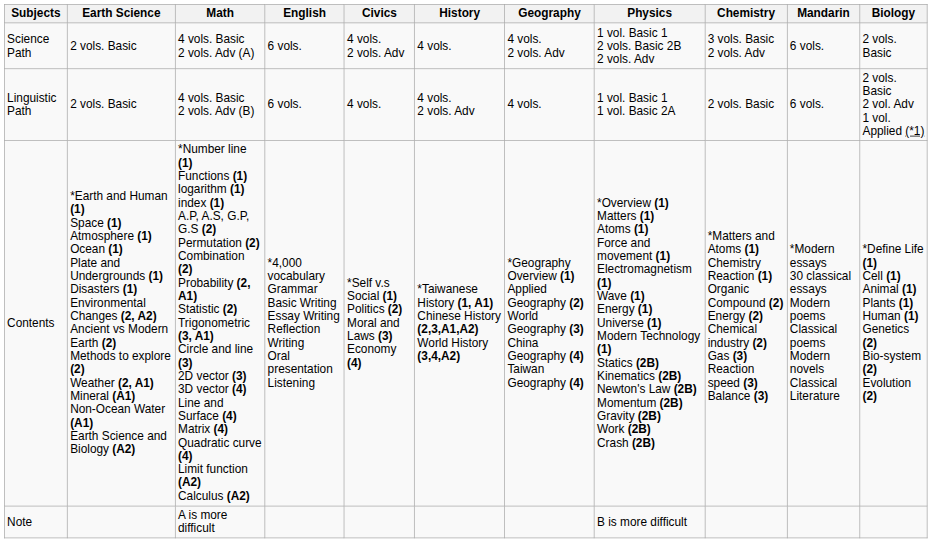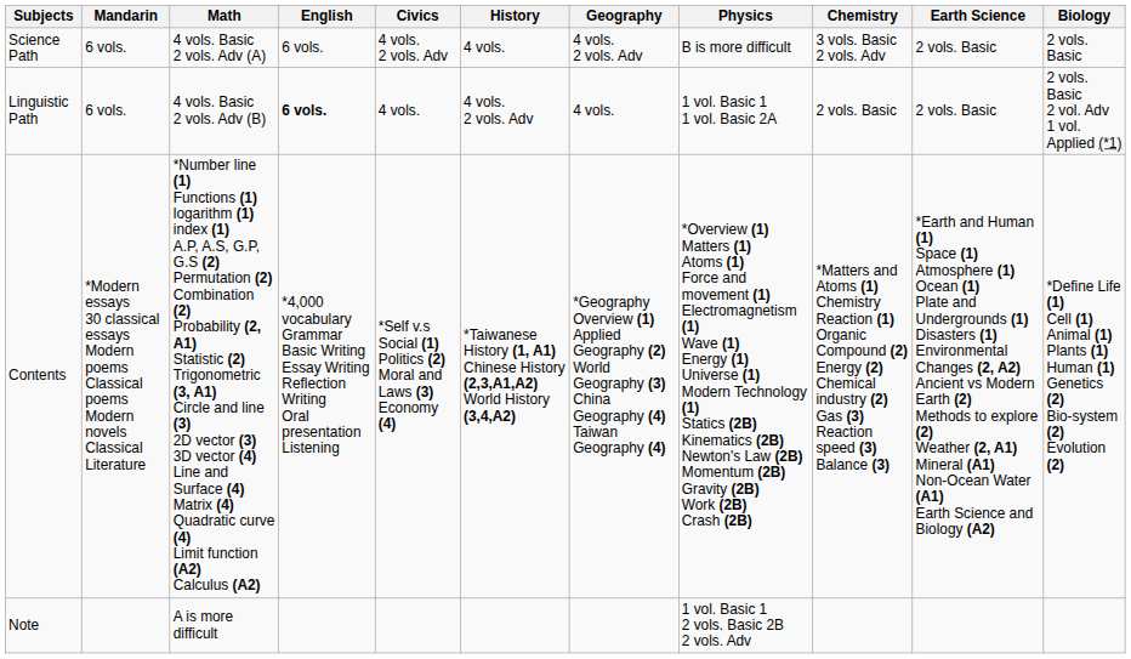 <table class="wikitable">
 <tr>
 <th>Subjects</th>
-<th>Earth Science</th>
+<th>Mandarin</th>
 <th>Math</th>
 <th>English</th>
 <th>Civics</th>
 <th>History</th>
 <th>Geography</th>
 <th>Physics</th>
 <th>Chemistry</th>
-<th>Mandarin</th>
+<th>Earth Science</th>
 <th>Biology</th>
 </tr>
 <tr>
 <td>Science Path</td>
-<td>2 vols. Basic</td>
+<td>6 vols.</td>
 <td>4 vols. Basic<br>2 vols. Adv (A)</td>
 <td>6 vols.</td>
 <td>4 vols.<br>2 vols. Adv</td>
 <td>4 vols.</td>
 <td>4 vols.<br>2 vols. Adv</td>
-<td>1 vol. Basic 1<br>2 vols. Basic 2B<br>2 vols. Adv</td>
+<td>B is more difficult</td>
 <td>3 vols. Basic<br>2 vols. Adv</td>
-<td>6 vols.</td>
+<td>2 vols. Basic</td>
 <td>2 vols. Basic</td>
 </tr>
 <tr>
 <td>Linguistic Path</td>
-<td>2 vols. Basic</td>
+<td>6 vols.</td>
 <td>4 vols. Basic<br>2 vols. Adv (B)</td>
-<td>6 vols.</td>
+<td><strong>6 vols.</strong></td>
 <td>4 vols.</td>
 <td>4 vols.<br>2 vols. Adv</td>
 <td>4 vols.</td>
 <td>1 vol. Basic 1<br>1 vol. Basic 2A</td>
 <td>2 vols. Basic</td>
-<td>6 vols.</td>
+<td>2 vols. Basic</td>
 <td>2 vols. Basic<br>2 vol. Adv<br>1 vol. Applied <u>(*1)</u></td>
 </tr>
 <tr>
 <td>Contents</td>
-<td>*Earth and Human <strong>(1)</strong><br>Space <strong>(1)</strong><br>Atmosphere <strong>(1)</strong><br>Ocean <strong>(1)</strong><br>Plate and Undergrounds <strong>(1)</strong><br>Disasters <strong>(1)</strong><br>Environmental Changes <strong>(2, A2)</strong><br>Ancient vs Modern Earth <strong>(2)</strong><br>Methods to explore <strong>(2)</strong><br>Weather <strong>(2, A1)</strong><br>Mineral <strong>(A1)</strong><br>Non-Ocean Water <strong>(A1)</strong><br>Earth Science and Biology <strong>(A2)</strong><br></td>
+<td>*Modern essays<br>30 classical essays<br>Modern poems<br>Classical poems<br>Modern novels<br>Classical Literature</td>
 <td>*Number line <strong>(1)</strong><br>Functions <strong>(1)</strong><br>logarithm <strong>(1)</strong><br>index <strong>(1)</strong><br>A.P, A.S, G.P, G.S  <strong>(2)</strong><br>Permutation <strong>(2)</strong><br>Combination <strong>(2)</strong><br>Probability <strong>(2, A1)</strong><br>Statistic <strong>(2)</strong><br>Trigonometric <strong>(3, A1)</strong><br>Circle and line <strong>(3)</strong><br>2D vector <strong>(3)</strong><br>3D vector <strong>(4)</strong><br>Line and Surface <strong>(4)</strong><br>Matrix <strong>(4)</strong><br>Quadratic curve <strong>(4)</strong><br>Limit function <strong>(A2)</strong><br>Calculus <strong>(A2)</strong><br></td>
 <td>*4,000 vocabulary<br>Grammar<br>Basic Writing<br>Essay Writing<br>Reflection Writing<br>Oral presentation<br>Listening</td>
 <td>*Self v.s Social <strong>(1)</strong><br>Politics <strong>(2)</strong><br>Moral and Laws <strong>(3)</strong><br>Economy <strong>(4)</strong><br></td>
 <td>*Taiwanese History <strong>(1, A1)</strong><br>Chinese History<br><strong>(2,3,A1,A2)</strong><br>World History<br><strong>(3,4,A2)</strong></td>
 <td>*Geography Overview <strong>(1)</strong><br>Applied Geography <strong>(2)</strong><br>World Geography <strong>(3)</strong><br>China Geography <strong>(4)</strong><br>Taiwan Geography <strong>(4)</strong></td>
 <td>*Overview <strong>(1)</strong><br>Matters <strong>(1)</strong><br>Atoms <strong>(1)</strong><br>Force and movement <strong>(1)</strong><br>Electromagnetism <strong>(1)</strong><br>Wave <strong>(1)</strong><br>Energy <strong>(1)</strong><br>Universe <strong>(1)</strong><br>Modern Technology <strong>(1)</strong><br>Statics <strong>(2B)</strong><br>Kinematics <strong>(2B)</strong><br>Newton's Law <strong>(2B)</strong><br>Momentum <strong>(2B)</strong><br>Gravity <strong>(2B)</strong><br>Work <strong>(2B)</strong><br>Crash <strong>(2B)</strong><br></td>
 <td>*Matters and Atoms <strong>(1)</strong><br>Chemistry Reaction <strong>(1)</strong><br>Organic Compound <strong>(2)</strong><br>Energy <strong>(2)</strong><br>Chemical industry <strong>(2)</strong><br>Gas <strong>(3)</strong><br>Reaction speed <strong>(3)</strong><br>Balance <strong>(3)</strong><br><br></td>
-<td>*Modern essays<br>30 classical essays<br>Modern poems<br>Classical poems<br>Modern novels<br>Classical Literature</td>
+<td>*Earth and Human <strong>(1)</strong><br>Space <strong>(1)</strong><br>Atmosphere <strong>(1)</strong><br>Ocean <strong>(1)</strong><br>Plate and Undergrounds <strong>(1)</strong><br>Disasters <strong>(1)</strong><br>Environmental Changes <strong>(2, A2)</strong><br>Ancient vs Modern Earth <strong>(2)</strong><br>Methods to explore <strong>(2)</strong><br>Weather <strong>(2, A1)</strong><br>Mineral <strong>(A1)</strong><br>Non-Ocean Water <strong>(A1)</strong><br>Earth Science and Biology <strong>(A2)</strong><br></td>
 <td>*Define Life <strong>(1)</strong><br>Cell <strong>(1)</strong><br>Animal <strong>(1)</strong><br>Plants <strong>(1)</strong><br>Human <strong>(1)</strong><br>Genetics <strong>(2)</strong><br>Bio-system <strong>(2)</strong><br>Evolution <strong>(2)</strong><br></td>
 </tr>
 <tr>
 <td>Note</td>
 <td></td>
 <td>A is more difficult</td>
 <td></td>
 <td></td>
 <td></td>
 <td></td>
-<td>B is more difficult</td>
+<td>1 vol. Basic 1<br>2 vols. Basic 2B<br>2 vols. Adv</td>
 <td></td>
 <td></td>
 <td></td>
 </tr>
 </table>
